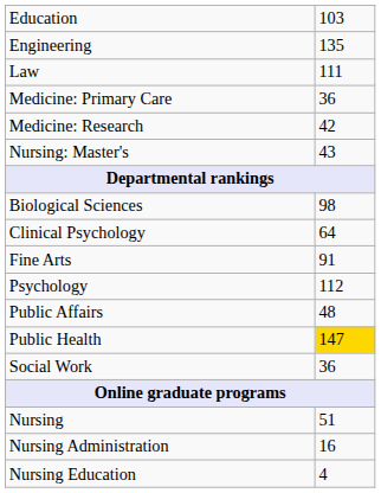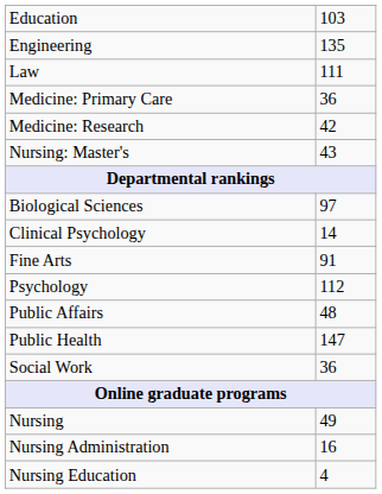 <table class="wikitable floatright" style="width: 22em;">
 <tr>
 <td>Education</td>
 <td>103</td>
 </tr>
 <tr>
 <td>Engineering</td>
 <td>135</td>
 </tr>
 <tr>
 <td>Law</td>
 <td>111</td>
 </tr>
 <tr>
 <td>Medicine: Primary Care</td>
 <td>36</td>
 </tr>
 <tr>
 <td>Medicine: Research</td>
 <td>42</td>
 </tr>
 <tr>
 <td>Nursing: Master's</td>
 <td>43</td>
 </tr>
 <tr>
 <th colspan="2" style="font-size: 100%; text-align: center; background: lavender"><strong>Departmental rankings</strong></th>
 </tr>
 <tr>
 <td>Biological Sciences</td>
-<td>98</td>
+<td>97</td>
 </tr>
 <tr>
 <td>Clinical Psychology</td>
-<td>64</td>
+<td>14</td>
 </tr>
 <tr>
 <td>Fine Arts</td>
 <td>91</td>
 </tr>
 <tr>
 <td>Psychology</td>
 <td>112</td>
 </tr>
 <tr>
 <td>Public Affairs</td>
 <td>48</td>
 </tr>
 <tr>
 <td>Public Health</td>
-<td style="background: gold;">147</td>
+<td>147</td>
 </tr>
 <tr>
 <td>Social Work</td>
 <td>36</td>
 </tr>
 <tr>
 <th colspan="2" style="font-size: 100%; text-align: center; background: lavender"><strong>Online graduate programs</strong></th>
 </tr>
 <tr>
 <td>Nursing</td>
-<td>51</td>
+<td>49</td>
 </tr>
 <tr>
 <td>Nursing Administration</td>
 <td>16</td>
 </tr>
 <tr>
 <td>Nursing Education</td>
 <td>4</td>
 </tr>
 </table>
